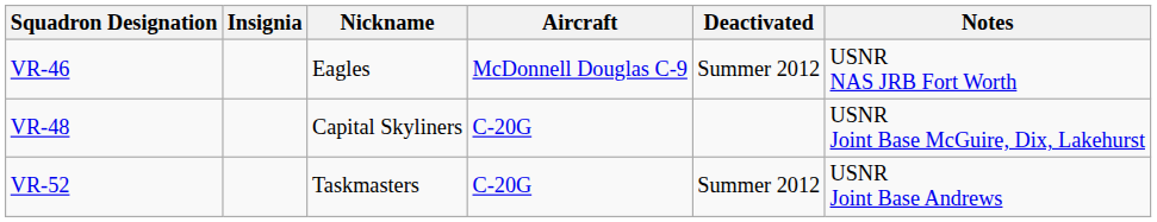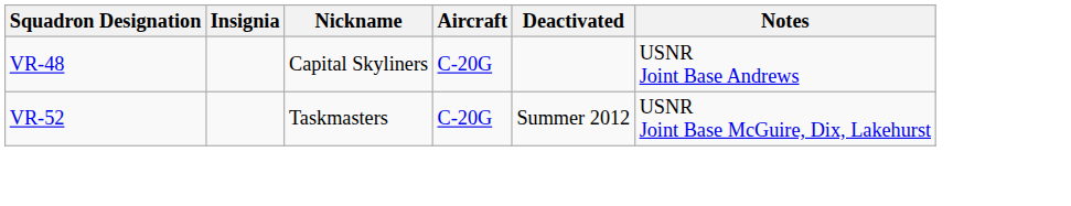 <table class="wikitable sortable">
 <tr>
 <th>Squadron Designation</th>
 <th>Insignia</th>
 <th>Nickname</th>
 <th>Aircraft</th>
 <th>Deactivated</th>
 <th>Notes</th>
 </tr>
 <tr>
-<td><a href='#'>VR-46</a></td>
-<td></td>
-<td>Eagles</td>
-<td><a href='#'>McDonnell Douglas C-9</a></td>
-<td>Summer 2012</td>
-<td>USNR<br><a href='#'>NAS JRB Fort Worth</a></td>
-</tr>
-<tr>
 <td><a href='#'>VR-48</a></td>
 <td></td>
 <td>Capital Skyliners</td>
 <td><a href='#'>C-20G</a></td>
 <td></td>
-<td>USNR<br><a href='#'>Joint Base McGuire, Dix, Lakehurst</a></td>
+<td>USNR<br><a href='#'>Joint Base Andrews</a></td>
 </tr>
 <tr>
 <td><a href='#'>VR-52</a></td>
 <td></td>
 <td>Taskmasters</td>
 <td><a href='#'>C-20G</a></td>
 <td>Summer 2012</td>
-<td>USNR<br><a href='#'>Joint Base Andrews</a></td>
+<td>USNR<br><a href='#'>Joint Base McGuire, Dix, Lakehurst</a></td>
 </tr>
 </table>
